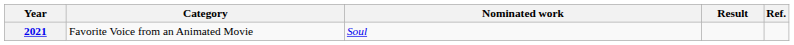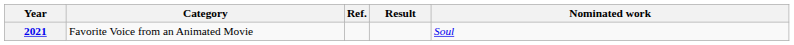 <table class=wikitable>
 <tr>
 <th scope="col" style="width:5em;">Year</th>
 <th scope="col" style="width:24em;">Category</th>
+<th>Ref.</th>
+<th scope="col" style="width:5em;">Result</th>
 <th scope="col" style="width:31em;">Nominated work</th>
-<th scope="col" style="width:5em;">Result</th>
-<th>Ref.</th>
 </tr>
 <tr>
 <th row=scope style="text-align:center;"><a href='#'>2021</a></th>
 <td>Favorite Voice from an Animated Movie</td>
+<td style="text-align:center;"></td>
+<td></td>
 <td><em><a href='#'>Soul</a></em></td>
-<td></td>
-<td style="text-align:center;"></td>
 </tr>
 </table>
